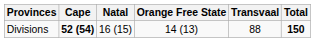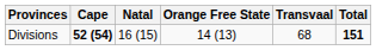 <table class="wikitable">
 <tr>
 <th>Provinces</th>
 <th>Cape</th>
 <th>Natal</th>
 <th>Orange Free State</th>
 <th>Transvaal</th>
 <th>Total</th>
 </tr>
 <tr>
 <td>Divisions</td>
 <td align="center"><strong>52 (54)</strong></td>
 <td align="center">16 (15)</td>
 <td align="center">14 (13)</td>
-<td align="center">88</td>
-<td align="center"><strong>150</strong></td>
+<td align="center">68</td>
+<td align="center"><strong>151</strong></td>
 </tr>
 </table>
